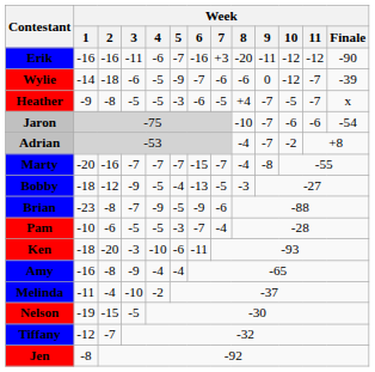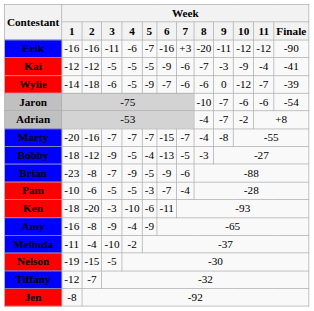 <table class="wikitable" style="text-align:center" align="center">
 <tr>
 <th rowspan=2>Contestant</th>
 <th colspan=12>Week</th>
 </tr>
 <tr>
 <th>1</th>
 <th>2</th>
 <th>3</th>
 <th>4</th>
 <th>5</th>
 <th>6</th>
 <th>7</th>
 <th>8</th>
 <th>9</th>
 <th>10</th>
 <th>11</th>
 <th>Finale</th>
 </tr>
 <tr>
 <td bgcolor="blue"><span><strong>Erik </strong></span></td>
 <td>-16</td>
 <td>-16</td>
 <td>-11</td>
 <td>-6</td>
 <td>-7</td>
 <td>-16</td>
 <td>+3</td>
 <td>-20</td>
 <td>-11</td>
 <td>-12</td>
 <td>-12</td>
 <td>-90</td>
 </tr>
 <tr>
+<td bgcolor="red"><span><strong>Kai </strong></span></td>
+<td>-12</td>
+<td>-12</td>
+<td>-5</td>
+<td>-5</td>
+<td>-5</td>
+<td>-9</td>
+<td>-6</td>
+<td>-7</td>
+<td>-3</td>
+<td>-9</td>
+<td>-4</td>
+<td>-41</td>
+</tr>
+<tr>
 <td bgcolor="red"><span><strong>Wylie</strong></span></td>
 <td>-14</td>
 <td>-18</td>
 <td>-6</td>
 <td>-5</td>
 <td>-9</td>
 <td>-7</td>
 <td>-6</td>
 <td>-6</td>
 <td>0</td>
 <td>-12</td>
 <td>-7</td>
 <td>-39</td>
-</tr>
-<tr>
-<td bgcolor="red"><span><strong>Heather</strong></span></td>
-<td>-9</td>
-<td>-8</td>
-<td>-5</td>
-<td>-5</td>
-<td>-3</td>
-<td>-6</td>
-<td>-5</td>
-<td>+4</td>
-<td>-7</td>
-<td>-5</td>
-<td>-7</td>
-<td>x</td>
 </tr>
 <tr>
 <td bgcolor="Silver"><span><strong>Jaron</strong></span></td>
 <td colspan=7 bgcolor="lightgrey">-75</td>
 <td>-10</td>
 <td>-7</td>
 <td>-6</td>
 <td>-6</td>
 <td>-54</td>
 </tr>
 <tr>
 <td bgcolor="Silver"><span><strong>Adrian</strong></span></td>
 <td colspan=7 bgcolor="lightgrey">-53</td>
 <td>-4</td>
 <td>-7</td>
 <td>-2</td>
 <td colspan=2>+8</td>
 </tr>
 <tr>
 <td bgcolor="blue"><span><strong>Marty</strong></span></td>
 <td>-20</td>
 <td>-16</td>
 <td>-7</td>
 <td>-7</td>
 <td>-7</td>
 <td>-15</td>
 <td>-7</td>
 <td>-4</td>
 <td>-8</td>
 <td colspan=3>-55</td>
 </tr>
 <tr>
 <td bgcolor="blue"><span><strong>Bobby</strong></span></td>
 <td>-18</td>
 <td>-12</td>
 <td>-9</td>
 <td>-5</td>
 <td>-4</td>
 <td>-13</td>
 <td>-5</td>
 <td>-3</td>
 <td colspan=4>-27</td>
 </tr>
 <tr>
 <td bgcolor="blue"><span><strong>Brian</strong></span></td>
 <td>-23</td>
 <td>-8</td>
 <td>-7</td>
 <td>-9</td>
 <td>-5</td>
 <td>-9</td>
 <td>-6</td>
 <td colspan=5>-88</td>
 </tr>
 <tr>
 <td bgcolor="red"><span><strong>Pam</strong></span></td>
 <td>-10</td>
 <td>-6</td>
 <td>-5</td>
 <td>-5</td>
 <td>-3</td>
 <td>-7</td>
 <td>-4</td>
 <td colspan=5>-28</td>
 </tr>
 <tr>
 <td bgcolor="red"><span><strong>Ken</strong></span></td>
 <td>-18</td>
 <td>-20</td>
 <td>-3</td>
 <td>-10</td>
 <td>-6</td>
 <td>-11</td>
 <td colspan=6>-93</td>
 </tr>
 <tr>
 <td bgcolor="blue"><span><strong>Amy</strong></span></td>
 <td>-16</td>
 <td>-8</td>
 <td>-9</td>
 <td>-4</td>
-<td>-4</td>
+<td>-9</td>
 <td colspan=7>-65</td>
 </tr>
 <tr>
 <td bgcolor="blue"><span><strong>Melinda</strong></span></td>
 <td>-11</td>
 <td>-4</td>
 <td>-10</td>
 <td>-2</td>
 <td colspan=8>-37</td>
 </tr>
 <tr>
 <td bgcolor="red"><span><strong>Nelson</strong></span></td>
 <td>-19</td>
 <td>-15</td>
 <td>-5</td>
 <td colspan=9>-30</td>
 </tr>
 <tr>
 <td bgcolor="blue"><span><strong>Tiffany</strong></span></td>
 <td>-12</td>
 <td>-7</td>
 <td colspan=10>-32</td>
 </tr>
 <tr>
 <td bgcolor="red"><span><strong>Jen</strong></span></td>
 <td>-8</td>
 <td colspan=11>-92</td>
 </tr>
 </table>
